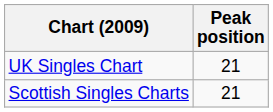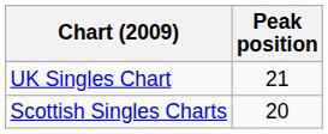 <table class="wikitable sortable">
 <tr>
 <th>Chart (2009)</th>
 <th>Peak<br>position</th>
 </tr>
 <tr>
 <td><a href='#'>UK Singles Chart</a></td>
 <td style="text-align:center;">21</td>
 </tr>
 <tr>
 <td><a href='#'>Scottish Singles Charts</a></td>
-<td style="text-align:center;">21</td>
+<td style="text-align:center;">20</td>
 </tr>
 </table>
